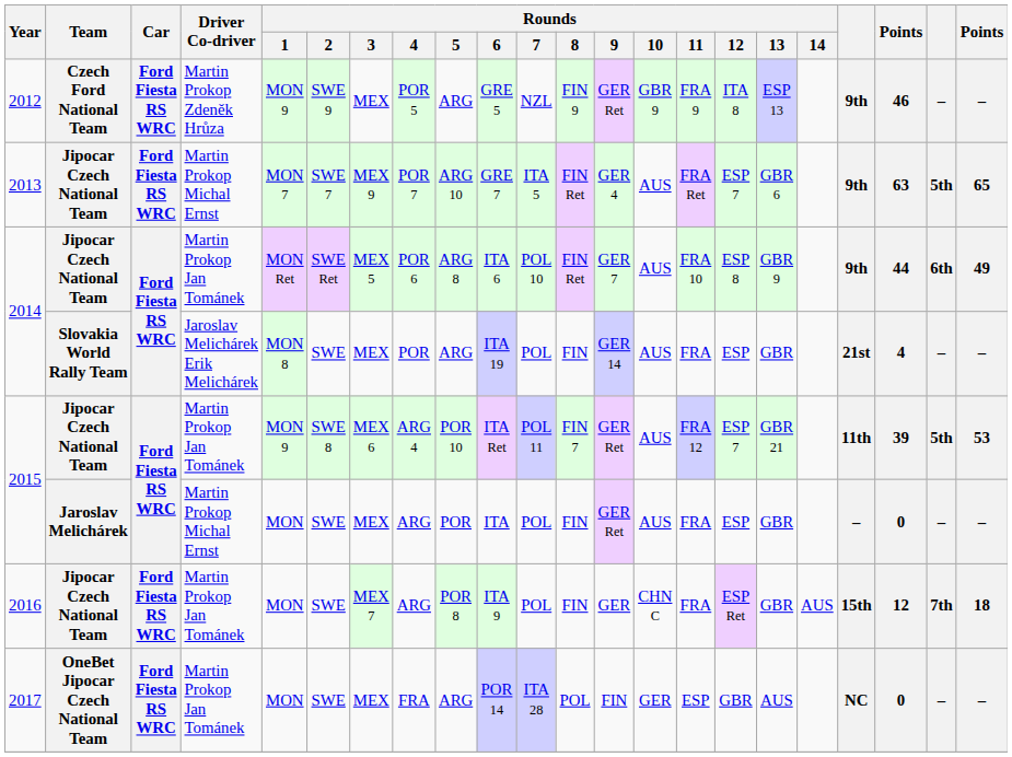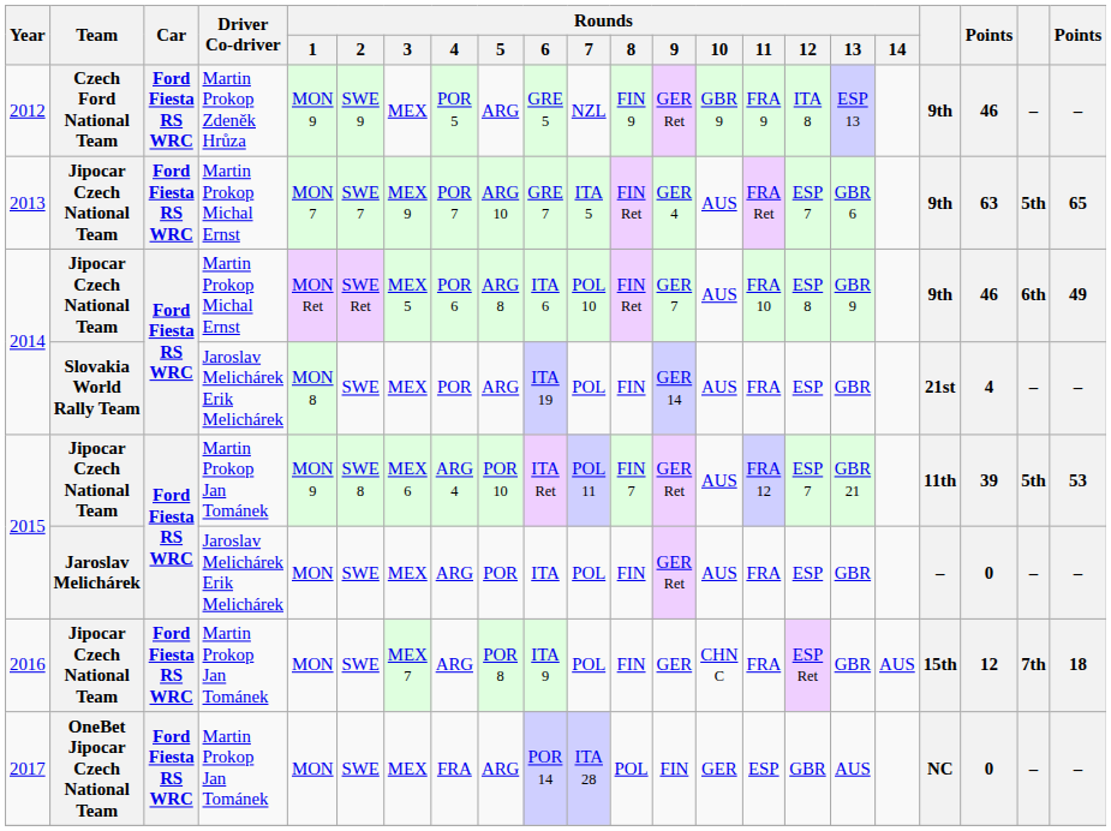 <table class="wikitable" style="text-align:center; font-size:90%">
 <tr>
 <th rowspan=2>Year</th>
 <th rowspan=2>Team</th>
 <th rowspan=2>Car</th>
 <th rowspan=2>Driver<br>Co-driver</th>
 <th colspan=14>Rounds</th>
 <th rowspan=2></th>
 <th rowspan=2>Points</th>
 <th rowspan=2></th>
 <th rowspan=2>Points</th>
 </tr>
 <tr>
 <th>1</th>
 <th>2</th>
 <th>3</th>
 <th>4</th>
 <th>5</th>
 <th>6</th>
 <th>7</th>
 <th>8</th>
 <th>9</th>
 <th>10</th>
 <th>11</th>
 <th>12</th>
 <th>13</th>
 <th>14</th>
 </tr>
 <tr>
 <td><a href='#'>2012</a></td>
 <th>Czech Ford National Team</th>
 <th><a href='#'>Ford Fiesta RS WRC</a></th>
 <td align="left"> <a href='#'>Martin Prokop</a><br> <a href='#'>Zdeněk Hrůza</a></td>
 <td style="background:#DFFFDF;"><a href='#'>MON</a><br><small>9</small></td>
 <td style="background:#DFFFDF;"><a href='#'>SWE</a><br><small>9</small></td>
 <td><a href='#'>MEX</a></td>
 <td style="background:#DFFFDF;"><a href='#'>POR</a><br><small>5</small></td>
 <td><a href='#'>ARG</a></td>
 <td style="background:#DFFFDF;"><a href='#'>GRE</a><br><small>5</small></td>
 <td><a href='#'>NZL</a></td>
 <td style="background:#DFFFDF;"><a href='#'>FIN</a><br><small>9</small></td>
 <td style="background:#EFCFFF;"><a href='#'>GER</a><br><small>Ret</small></td>
 <td style="background:#DFFFDF;"><a href='#'>GBR</a><br><small>9</small></td>
 <td style="background:#DFFFDF;"><a href='#'>FRA</a><br><small>9</small></td>
 <td style="background:#DFFFDF;"><a href='#'>ITA</a><br><small>8</small></td>
 <td style="background:#CFCFFF;"><a href='#'>ESP</a><br><small>13</small></td>
 <td></td>
 <th>9th</th>
 <th>46</th>
 <th>–</th>
 <th>–</th>
 </tr>
 <tr>
 <td><a href='#'>2013</a></td>
 <th>Jipocar Czech National Team</th>
 <th><a href='#'>Ford Fiesta RS WRC</a></th>
 <td align="left"> <a href='#'>Martin Prokop</a><br> <a href='#'>Michal Ernst</a></td>
 <td style="background:#DFFFDF;"><a href='#'>MON</a><br><small>7</small></td>
 <td style="background:#DFFFDF;"><a href='#'>SWE</a><br><small>7</small></td>
 <td style="background:#DFFFDF;"><a href='#'>MEX</a><br><small>9</small></td>
 <td style="background:#DFFFDF;"><a href='#'>POR</a><br><small>7</small></td>
 <td style="background:#DFFFDF;"><a href='#'>ARG</a><br><small>10</small></td>
 <td style="background:#DFFFDF;"><a href='#'>GRE</a><br><small>7</small></td>
 <td style="background:#DFFFDF;"><a href='#'>ITA</a><br><small>5</small></td>
 <td style="background:#EFCFFF;"><a href='#'>FIN</a><br><small>Ret</small></td>
 <td style="background:#DFFFDF;"><a href='#'>GER</a><br><small>4</small></td>
 <td><a href='#'>AUS</a></td>
 <td style="background:#EFCFFF;"><a href='#'>FRA</a><br><small>Ret</small></td>
 <td style="background:#DFFFDF;"><a href='#'>ESP</a><br><small>7</small></td>
 <td style="background:#DFFFDF;"><a href='#'>GBR</a><br><small>6</small></td>
 <td></td>
 <th>9th</th>
 <th>63</th>
 <th>5th</th>
 <th>65</th>
 </tr>
 <tr>
 <td rowspan=2><a href='#'>2014</a></td>
 <th rowspan=1>Jipocar Czech National Team</th>
 <th rowspan=2><a href='#'>Ford Fiesta RS WRC</a></th>
-<td align="left"> <a href='#'>Martin Prokop</a><br> <a href='#'>Jan Tománek</a></td>
+<td align="left"> <a href='#'>Martin Prokop</a><br> <a href='#'>Michal Ernst</a></td>
 <td style="background:#EFCFFF;"><a href='#'>MON</a><br><small>Ret</small></td>
 <td style="background:#EFCFFF;"><a href='#'>SWE</a><br><small>Ret</small></td>
 <td style="background:#DFFFDF;"><a href='#'>MEX</a><br><small>5</small></td>
 <td style="background:#DFFFDF;"><a href='#'>POR</a><br><small>6</small></td>
 <td style="background:#DFFFDF;"><a href='#'>ARG</a><br><small>8</small></td>
 <td style="background:#DFFFDF;"><a href='#'>ITA</a><br><small>6</small></td>
 <td style="background:#DFFFDF;"><a href='#'>POL</a><br><small>10</small></td>
 <td style="background:#EFCFFF;"><a href='#'>FIN</a><br><small>Ret</small></td>
 <td style="background:#DFFFDF;"><a href='#'>GER</a><br><small>7</small></td>
 <td><a href='#'>AUS</a></td>
 <td style="background:#DFFFDF;"><a href='#'>FRA</a><br><small>10</small></td>
 <td style="background:#DFFFDF;"><a href='#'>ESP</a><br><small>8</small></td>
 <td style="background:#DFFFDF;"><a href='#'>GBR</a><br><small>9</small></td>
 <td></td>
 <th>9th</th>
-<th>44</th>
+<th>46</th>
 <th>6th</th>
 <th>49</th>
 </tr>
 <tr>
 <th>Slovakia World Rally Team</th>
 <td align="left"> <a href='#'>Jaroslav Melichárek</a><br> <a href='#'>Erik Melichárek</a></td>
 <td style="background:#DFFFDF;"><a href='#'>MON</a><br><small>8</small></td>
 <td><a href='#'>SWE</a></td>
 <td><a href='#'>MEX</a></td>
 <td><a href='#'>POR</a></td>
 <td><a href='#'>ARG</a></td>
 <td style="background:#CFCFFF;"><a href='#'>ITA</a><br><small>19</small></td>
 <td><a href='#'>POL</a></td>
 <td><a href='#'>FIN</a></td>
 <td style="background:#CFCFFF;"><a href='#'>GER</a><br><small>14</small></td>
 <td><a href='#'>AUS</a></td>
 <td><a href='#'>FRA</a></td>
 <td><a href='#'>ESP</a></td>
 <td><a href='#'>GBR</a></td>
 <td></td>
 <th>21st</th>
 <th>4</th>
 <th>–</th>
 <th>–</th>
 </tr>
 <tr>
 <td rowspan=2><a href='#'>2015</a></td>
 <th rowspan=1>Jipocar Czech National Team</th>
 <th rowspan=2><a href='#'>Ford Fiesta RS WRC</a></th>
 <td align="left"> <a href='#'>Martin Prokop</a><br> <a href='#'>Jan Tománek</a></td>
 <td style="background:#DFFFDF;"><a href='#'>MON</a><br><small>9</small></td>
 <td style="background:#DFFFDF;"><a href='#'>SWE</a><br><small>8</small></td>
 <td style="background:#DFFFDF;"><a href='#'>MEX</a><br><small>6</small></td>
 <td style="background:#DFFFDF;"><a href='#'>ARG</a><br><small>4</small></td>
 <td style="background:#DFFFDF;"><a href='#'>POR</a><br><small>10</small></td>
 <td style="background:#EFCFFF;"><a href='#'>ITA</a><br><small>Ret</small></td>
 <td style="background:#CFCFFF;"><a href='#'>POL</a><br><small>11</small></td>
 <td style="background:#DFFFDF;"><a href='#'>FIN</a><br><small>7</small></td>
 <td style="background:#EFCFFF;"><a href='#'>GER</a><br><small>Ret</small></td>
 <td><a href='#'>AUS</a></td>
 <td style="background:#CFCFFF;"><a href='#'>FRA</a><br><small>12</small></td>
 <td style="background:#DFFFDF;"><a href='#'>ESP</a><br><small>7</small></td>
 <td style="background:#DFFFDF;"><a href='#'>GBR</a><br><small>21</small></td>
 <td></td>
 <th>11th</th>
 <th>39</th>
 <th>5th</th>
 <th>53</th>
 </tr>
 <tr>
 <th>Jaroslav Melichárek</th>
-<td align="left"> <a href='#'>Martin Prokop</a><br> <a href='#'>Michal Ernst</a></td>
+<td align="left"> <a href='#'>Jaroslav Melichárek</a><br> <a href='#'>Erik Melichárek</a></td>
 <td><a href='#'>MON</a></td>
 <td><a href='#'>SWE</a></td>
 <td><a href='#'>MEX</a></td>
 <td><a href='#'>ARG</a></td>
 <td><a href='#'>POR</a></td>
 <td><a href='#'>ITA</a></td>
 <td><a href='#'>POL</a></td>
 <td><a href='#'>FIN</a></td>
 <td style="background:#EFCFFF;"><a href='#'>GER</a><br><small>Ret</small></td>
 <td><a href='#'>AUS</a></td>
 <td><a href='#'>FRA</a></td>
 <td><a href='#'>ESP</a></td>
 <td><a href='#'>GBR</a></td>
 <td></td>
 <th>–</th>
 <th>0</th>
 <th>–</th>
 <th>–</th>
 </tr>
 <tr>
 <td rowspan=1><a href='#'>2016</a></td>
 <th rowspan=1>Jipocar Czech National Team</th>
 <th rowspan=1><a href='#'>Ford Fiesta RS WRC</a></th>
 <td align="left"> <a href='#'>Martin Prokop</a><br> <a href='#'>Jan Tománek</a></td>
 <td><a href='#'>MON</a></td>
 <td><a href='#'>SWE</a></td>
 <td style="background:#DFFFDF;"><a href='#'>MEX</a><br><small>7</small></td>
 <td><a href='#'>ARG</a></td>
 <td style="background:#DFFFDF;"><a href='#'>POR</a><br><small>8</small></td>
 <td style="background:#DFFFDF;"><a href='#'>ITA</a><br><small>9</small></td>
 <td><a href='#'>POL</a></td>
 <td><a href='#'>FIN</a></td>
 <td><a href='#'>GER</a></td>
 <td><a href='#'>CHN</a><br><small>C</small></td>
 <td><a href='#'>FRA</a></td>
 <td style="background:#EFCFFF;"><a href='#'>ESP</a><br><small>Ret</small></td>
 <td><a href='#'>GBR</a></td>
 <td><a href='#'>AUS</a></td>
 <th>15th</th>
 <th>12</th>
 <th>7th</th>
 <th>18</th>
 </tr>
 <tr>
 <td><a href='#'>2017</a></td>
 <th>OneBet Jipocar Czech National Team</th>
 <th><a href='#'>Ford Fiesta RS WRC</a></th>
 <td align="left"> <a href='#'>Martin Prokop</a><br> <a href='#'>Jan Tománek</a></td>
 <td><a href='#'>MON</a></td>
 <td><a href='#'>SWE</a></td>
 <td><a href='#'>MEX</a></td>
 <td><a href='#'>FRA</a></td>
 <td><a href='#'>ARG</a></td>
 <td style="background:#CFCFFF;"><a href='#'>POR</a><br><small>14</small></td>
 <td style="background:#CFCFFF;"><a href='#'>ITA</a><br><small>28</small></td>
 <td><a href='#'>POL</a></td>
 <td><a href='#'>FIN</a></td>
 <td><a href='#'>GER</a></td>
 <td><a href='#'>ESP</a></td>
 <td><a href='#'>GBR</a></td>
 <td><a href='#'>AUS</a></td>
 <td></td>
 <th>NC</th>
 <th>0</th>
 <th>–</th>
 <th>–</th>
 </tr>
 <tr>
 </tr>
 </table>
